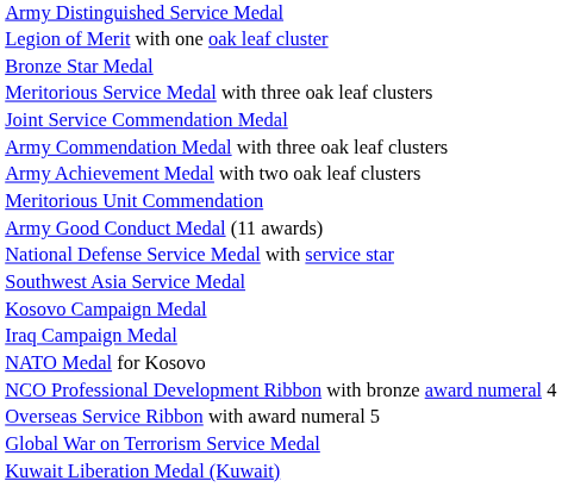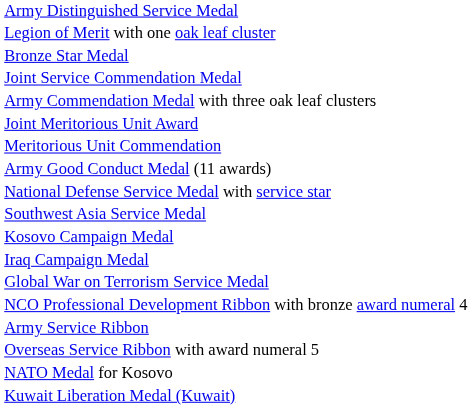 <table>
 <tr>
 <td></td>
 <td><a href='#'>Army Distinguished Service Medal</a></td>
 </tr>
 <tr>
 <td></td>
 <td><a href='#'>Legion of Merit</a> with one <a href='#'>oak leaf cluster</a></td>
 </tr>
 <tr>
 <td></td>
 <td><a href='#'>Bronze Star Medal</a></td>
 </tr>
 <tr>
 <td></td>
-<td><a href='#'>Meritorious Service Medal</a> with three oak leaf clusters</td>
-</tr>
-<tr>
-<td></td>
 <td><a href='#'>Joint Service Commendation Medal</a></td>
 </tr>
 <tr>
 <td></td>
 <td><a href='#'>Army Commendation Medal</a> with three oak leaf clusters</td>
 </tr>
 <tr>
 <td></td>
-<td><a href='#'>Army Achievement Medal</a> with two oak leaf clusters</td>
+<td><a href='#'>Joint Meritorious Unit Award</a></td>
 </tr>
 <tr>
 <td></td>
 <td><a href='#'>Meritorious Unit Commendation</a></td>
 </tr>
 <tr>
 <td></td>
 <td><a href='#'>Army Good Conduct Medal</a> (11 awards)</td>
 </tr>
 <tr>
 <td></td>
 <td><a href='#'>National Defense Service Medal</a> with <a href='#'>service star</a></td>
 </tr>
 <tr>
 <td></td>
 <td><a href='#'>Southwest Asia Service Medal</a></td>
 </tr>
 <tr>
 <td></td>
 <td><a href='#'>Kosovo Campaign Medal</a></td>
 </tr>
 <tr>
 <td></td>
 <td><a href='#'>Iraq Campaign Medal</a></td>
 </tr>
 <tr>
 <td></td>
-<td><a href='#'>NATO Medal</a> for Kosovo</td>
+<td><a href='#'>Global War on Terrorism Service Medal</a></td>
 </tr>
 <tr>
 <td><span></span></td>
 <td><a href='#'>NCO Professional Development Ribbon</a> with bronze <a href='#'>award numeral</a> 4</td>
+</tr>
+<tr>
+<td></td>
+<td><a href='#'>Army Service Ribbon</a></td>
 </tr>
 <tr>
 <td><span></span></td>
 <td><a href='#'>Overseas Service Ribbon</a> with award numeral 5</td>
 </tr>
 <tr>
 <td></td>
-<td><a href='#'>Global War on Terrorism Service Medal</a></td>
+<td><a href='#'>NATO Medal</a> for Kosovo</td>
 </tr>
 <tr>
 <td></td>
 <td><a href='#'>Kuwait Liberation Medal (Kuwait)</a></td>
 </tr>
 </table>
